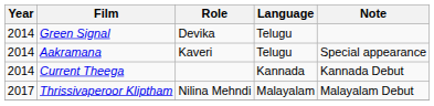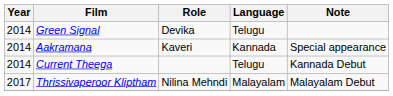 <table class="wikitable sortable" style>
 <tr style="text-align:center;">
 <th>Year</th>
 <th>Film</th>
 <th>Role</th>
 <th>Language</th>
 <th>Note</th>
 </tr>
 <tr>
 <td>2014</td>
 <td><em><a href='#'>Green Signal</a></em></td>
 <td>Devika</td>
 <td>Telugu</td>
 <td></td>
 </tr>
 <tr>
 <td>2014</td>
 <td><em><a href='#'>Aakramana</a></em></td>
 <td>Kaveri</td>
-<td>Telugu</td>
+<td>Kannada</td>
 <td>Special appearance</td>
 </tr>
 <tr>
 <td>2014</td>
 <td><em><a href='#'>Current Theega</a></em></td>
 <td></td>
-<td>Kannada</td>
+<td>Telugu</td>
 <td>Kannada Debut</td>
 </tr>
 <tr>
 <td>2017</td>
 <td><em><a href='#'>Thrissivaperoor Kliptham</a></em></td>
 <td>Nilina Mehndi</td>
 <td>Malayalam</td>
 <td>Malayalam Debut</td>
 </tr>
 <tr>
 </tr>
 </table>
